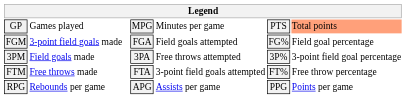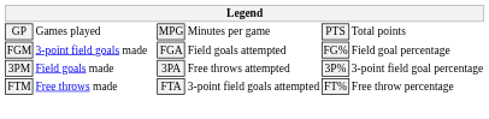 <table class="toccolours" style="font-size:90%; white-space:nowrap">
 <tr>
 <th colspan="6" style="background-color:#F2F2F2; border: 1px solid #AAAAAA">Legend</th>
 </tr>
 <tr>
 <td width="30px" style="text-align:center; background-color:#F2F2F2; border:1px solid black">GP</td>
 <td width="150px">Games played</td>
 <td width="30px" style="text-align:center; background-color:#F2F2F2; border:1px solid black">MPG</td>
 <td width="150px">Minutes per game</td>
 <td width="30px" style="text-align:center; background-color:#F2F2F2; border:1px solid black">PTS</td>
-<td width="150px" style="background: lightsalmon;">Total points</td>
+<td width="150px">Total points</td>
 </tr>
 <tr>
 <td style="text-align:center; background-color:#F2F2F2; border:1px solid black">FGM</td>
 <td><a href='#'>3-point field goals</a> made</td>
 <td style="text-align:center; background-color:#F2F2F2; border:1px solid black">FGA</td>
 <td>Field goals attempted</td>
 <td style="text-align:center; background-color:#F2F2F2; border:1px solid black">FG%</td>
 <td>Field goal percentage</td>
 </tr>
 <tr>
 <td style="text-align:center; background-color:#F2F2F2; border:1px solid black">3PM</td>
 <td><a href='#'>Field goals</a> made</td>
 <td style="text-align:center; background-color:#F2F2F2; border:1px solid black">3PA</td>
 <td>Free throws attempted</td>
 <td style="text-align:center; background-color:#F2F2F2; border:1px solid black">3P%</td>
 <td>3-point field goal percentage</td>
 </tr>
 <tr>
 <td style="text-align:center; background-color:#F2F2F2; border:1px solid black">FTM</td>
 <td><a href='#'>Free throws</a> made</td>
 <td style="text-align:center; background-color:#F2F2F2; border:1px solid black">FTA</td>
 <td>3-point field goals attempted</td>
 <td style="text-align:center; background-color:#F2F2F2; border:1px solid black">FT%</td>
 <td>Free throw percentage</td>
 </tr>
-<tr>
-<td style="text-align:center; background-color:#F2F2F2; border:1px solid black">RPG</td>
-<td><a href='#'>Rebounds</a> per game</td>
-<td style="text-align:center; background-color:#F2F2F2; border:1px solid black">APG</td>
-<td><a href='#'>Assists</a> per game</td>
-<td style="text-align:center; background-color:#F2F2F2; border:1px solid black">PPG</td>
-<td><a href='#'>Points</a> per game</td>
-</tr>
 </table>
